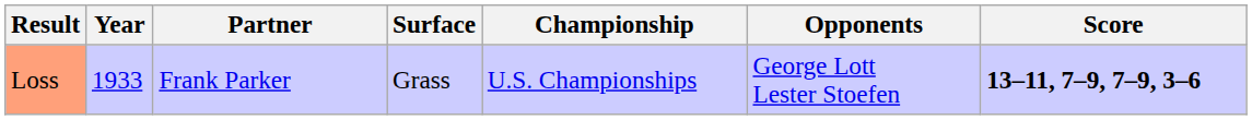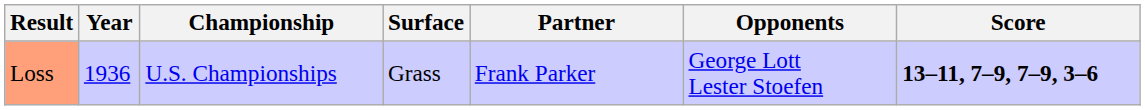 <table class='sortable wikitable'>
 <tr>
 <th style="width:40px">Result</th>
 <th style="width:35px">Year</th>
+<th style="width:160px">Championship</th>
+<th style="width:50px">Surface</th>
 <th style="width:140px">Partner</th>
-<th style="width:50px">Surface</th>
-<th style="width:160px">Championship</th>
 <th style="width:140px">Opponents</th>
 <th style="width:160px" class="unsortable">Score</th>
 </tr>
 <tr style="background:#ccccff">
 <td style="background:#FFA07A">Loss</td>
-<td><a href='#'>1933</a></td>
+<td><a href='#'>1936</a></td>
+<td><a href='#'>U.S. Championships</a></td>
+<td>Grass</td>
 <td> <a href='#'>Frank Parker</a></td>
-<td>Grass</td>
-<td><a href='#'>U.S. Championships</a></td>
 <td> <a href='#'>George Lott</a> <br>  <a href='#'>Lester Stoefen</a></td>
 <td><strong>13–11, 7–9, 7–9, 3–6</strong></td>
 </tr>
 </table>
